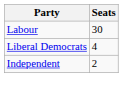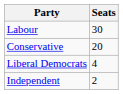 <table class="wikitable">
 <tr>
 <th>Party</th>
 <th>Seats</th>
 </tr>
 <tr>
 <td><a href='#'>Labour</a></td>
 <td>30</td>
 </tr>
 <tr>
+<td><a href='#'>Conservative</a></td>
+<td>20</td>
+</tr>
+<tr>
 <td><a href='#'>Liberal Democrats</a></td>
 <td>4</td>
 </tr>
 <tr>
 <td><a href='#'>Independent</a></td>
 <td>2</td>
 </tr>
 </table>
